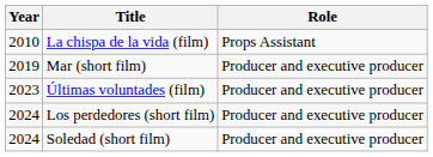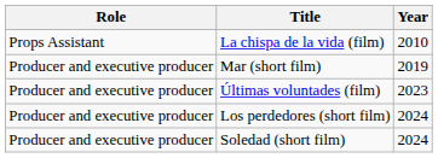 <table class="wikitable">
 <tr>
+<th>Role</th>
+<th>Title</th>
 <th>Year</th>
-<th>Title</th>
-<th>Role</th>
 </tr>
 <tr>
+<td>Props Assistant</td>
+<td><a href='#'>La chispa de la vida</a> (film)</td>
 <td>2010</td>
-<td><a href='#'>La chispa de la vida</a> (film)</td>
-<td>Props Assistant</td>
 </tr>
 <tr>
+<td>Producer and executive producer</td>
+<td>Mar (short film)</td>
 <td>2019</td>
-<td>Mar (short film)</td>
-<td>Producer and executive producer</td>
 </tr>
 <tr>
+<td>Producer and executive producer</td>
+<td><a href='#'>Últimas voluntades</a> (film)</td>
 <td>2023</td>
-<td><a href='#'>Últimas voluntades</a> (film)</td>
-<td>Producer and executive producer</td>
 </tr>
 <tr>
+<td>Producer and executive producer</td>
+<td>Los perdedores (short film)</td>
 <td>2024</td>
-<td>Los perdedores (short film)</td>
-<td>Producer and executive producer</td>
 </tr>
 <tr>
+<td>Producer and executive producer</td>
+<td>Soledad (short film)</td>
 <td>2024</td>
-<td>Soledad (short film)</td>
-<td>Producer and executive producer</td>
 </tr>
 </table>
